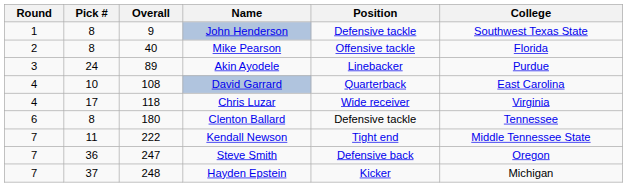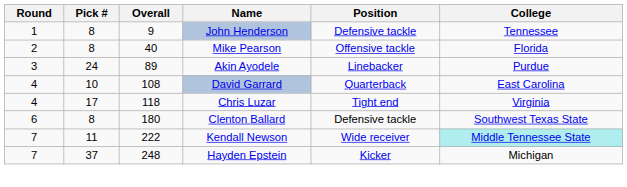 <table class="wikitable sortable sortable" style="width: 100%; text-align:center">
 <tr>
 <th>Round</th>
 <th>Pick #</th>
 <th>Overall</th>
 <th>Name</th>
 <th>Position</th>
 <th>College</th>
 </tr>
 <tr>
 <td>1</td>
 <td>8</td>
 <td>9</td>
 <td bgcolor=lightsteelblue><a href='#'>John Henderson</a></td>
 <td><a href='#'>Defensive tackle</a></td>
-<td><a href='#'>Southwest Texas State</a></td>
+<td><a href='#'>Tennessee</a></td>
 </tr>
 <tr>
 <td>2</td>
 <td>8</td>
 <td>40</td>
 <td><a href='#'>Mike Pearson</a></td>
 <td><a href='#'>Offensive tackle</a></td>
 <td><a href='#'>Florida</a></td>
 </tr>
 <tr>
 <td>3</td>
 <td>24</td>
 <td>89</td>
 <td><a href='#'>Akin Ayodele</a></td>
 <td><a href='#'>Linebacker</a></td>
 <td><a href='#'>Purdue</a></td>
 </tr>
 <tr>
 <td>4</td>
 <td>10</td>
 <td>108</td>
 <td bgcolor=lightsteelblue><a href='#'>David Garrard</a></td>
 <td><a href='#'>Quarterback</a></td>
 <td><a href='#'>East Carolina</a></td>
 </tr>
 <tr>
 <td>4</td>
 <td>17</td>
 <td>118</td>
 <td><a href='#'>Chris Luzar</a></td>
-<td><a href='#'>Wide receiver</a></td>
+<td><a href='#'>Tight end</a></td>
 <td><a href='#'>Virginia</a></td>
 </tr>
 <tr>
 <td>6</td>
 <td>8</td>
 <td>180</td>
 <td><a href='#'>Clenton Ballard</a></td>
 <td>Defensive tackle</td>
-<td><a href='#'>Tennessee</a></td>
+<td><a href='#'>Southwest Texas State</a></td>
 </tr>
 <tr>
 <td>7</td>
 <td>11</td>
 <td>222</td>
 <td><a href='#'>Kendall Newson</a></td>
-<td><a href='#'>Tight end</a></td>
-<td><a href='#'>Middle Tennessee State</a></td>
-</tr>
-<tr>
-<td>7</td>
-<td>36</td>
-<td>247</td>
-<td><a href='#'>Steve Smith</a></td>
-<td><a href='#'>Defensive back</a></td>
-<td><a href='#'>Oregon</a></td>
+<td><a href='#'>Wide receiver</a></td>
+<td style="background: paleturquoise;"><a href='#'>Middle Tennessee State</a></td>
 </tr>
 <tr>
 <td>7</td>
 <td>37</td>
 <td>248</td>
 <td><a href='#'>Hayden Epstein</a></td>
 <td><a href='#'>Kicker</a></td>
 <td>Michigan</td>
 </tr>
 </table>
